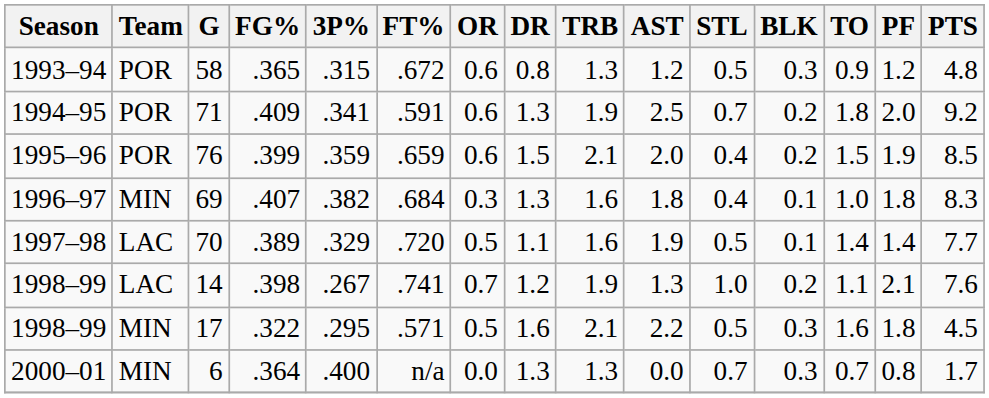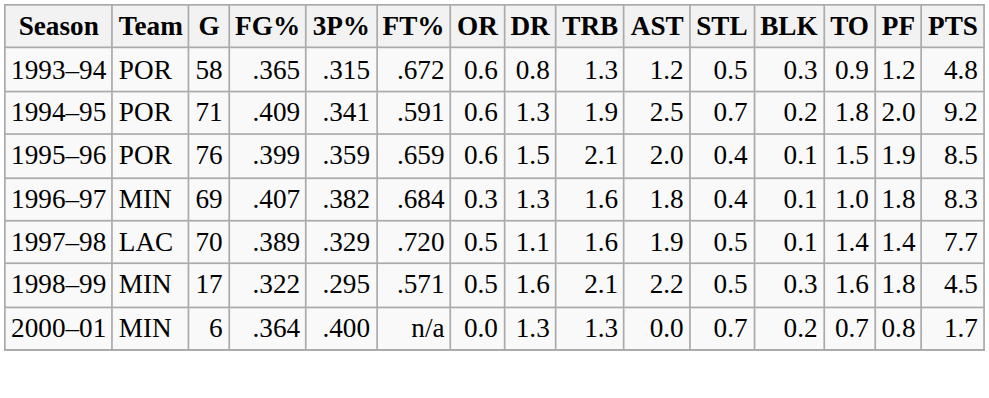 <table class="wikitable" style="text-align:right;">
 <tr>
 <th>Season</th>
 <th>Team</th>
 <th>G</th>
 <th>FG%</th>
 <th>3P%</th>
 <th>FT%</th>
 <th>OR</th>
 <th>DR</th>
 <th>TRB</th>
 <th>AST</th>
 <th>STL</th>
 <th>BLK</th>
 <th>TO</th>
 <th>PF</th>
 <th>PTS</th>
 </tr>
 <tr>
 <td align="left">1993–94</td>
 <td align="left">POR</td>
 <td>58</td>
 <td>.365</td>
 <td>.315</td>
 <td>.672</td>
 <td>0.6</td>
 <td>0.8</td>
 <td>1.3</td>
 <td>1.2</td>
 <td>0.5</td>
 <td>0.3</td>
 <td>0.9</td>
 <td>1.2</td>
 <td>4.8</td>
 </tr>
 <tr>
 <td align="left">1994–95</td>
 <td align="left">POR</td>
 <td>71</td>
 <td>.409</td>
 <td>.341</td>
 <td>.591</td>
 <td>0.6</td>
 <td>1.3</td>
 <td>1.9</td>
 <td>2.5</td>
 <td>0.7</td>
 <td>0.2</td>
 <td>1.8</td>
 <td>2.0</td>
 <td>9.2</td>
 </tr>
 <tr>
 <td align="left">1995–96</td>
 <td align="left">POR</td>
 <td>76</td>
 <td>.399</td>
 <td>.359</td>
 <td>.659</td>
 <td>0.6</td>
 <td>1.5</td>
 <td>2.1</td>
 <td>2.0</td>
 <td>0.4</td>
-<td>0.2</td>
+<td>0.1</td>
 <td>1.5</td>
 <td>1.9</td>
 <td>8.5</td>
 </tr>
 <tr>
 <td align="left">1996–97</td>
 <td align="left">MIN</td>
 <td>69</td>
 <td>.407</td>
 <td>.382</td>
 <td>.684</td>
 <td>0.3</td>
 <td>1.3</td>
 <td>1.6</td>
 <td>1.8</td>
 <td>0.4</td>
 <td>0.1</td>
 <td>1.0</td>
 <td>1.8</td>
 <td>8.3</td>
 </tr>
 <tr>
 <td align="left">1997–98</td>
 <td align="left">LAC</td>
 <td>70</td>
 <td>.389</td>
 <td>.329</td>
 <td>.720</td>
 <td>0.5</td>
 <td>1.1</td>
 <td>1.6</td>
 <td>1.9</td>
 <td>0.5</td>
 <td>0.1</td>
 <td>1.4</td>
 <td>1.4</td>
 <td>7.7</td>
 </tr>
 <tr>
 <td align="left">1998–99</td>
-<td align="left">LAC</td>
-<td>14</td>
-<td>.398</td>
-<td>.267</td>
-<td>.741</td>
-<td>0.7</td>
-<td>1.2</td>
-<td>1.9</td>
-<td>1.3</td>
-<td>1.0</td>
-<td>0.2</td>
-<td>1.1</td>
-<td>2.1</td>
-<td>7.6</td>
-</tr>
-<tr>
-<td align="left">1998–99</td>
 <td align="left">MIN</td>
 <td>17</td>
 <td>.322</td>
 <td>.295</td>
 <td>.571</td>
 <td>0.5</td>
 <td>1.6</td>
 <td>2.1</td>
 <td>2.2</td>
 <td>0.5</td>
 <td>0.3</td>
 <td>1.6</td>
 <td>1.8</td>
 <td>4.5</td>
 </tr>
 <tr>
 <td align="left">2000–01</td>
 <td align="left">MIN</td>
 <td>6</td>
 <td>.364</td>
 <td>.400</td>
 <td>n/a</td>
 <td>0.0</td>
 <td>1.3</td>
 <td>1.3</td>
 <td>0.0</td>
 <td>0.7</td>
-<td>0.3</td>
+<td>0.2</td>
 <td>0.7</td>
 <td>0.8</td>
 <td>1.7</td>
 </tr>
 <tr>
 </tr>
 </table>
